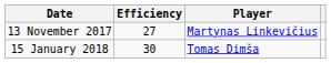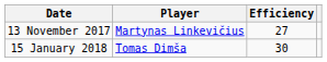 <table class="wikitable sortable" style="text-align: center;">
 <tr>
 <th align="center">Date</th>
+<th align="center">Player</th>
 <th align="center">Efficiency</th>
-<th align="center">Player</th>
 <th></th>
 </tr>
 <tr>
 <td>13 November 2017</td>
+<td align="left"> <a href='#'>Martynas Linkevičius</a></td>
 <td>27</td>
-<td align="left"> <a href='#'>Martynas Linkevičius</a></td>
 <td></td>
 </tr>
 <tr>
 <td>15 January 2018</td>
+<td align="left"> <a href='#'>Tomas Dimša</a></td>
 <td>30</td>
-<td align="left"> <a href='#'>Tomas Dimša</a></td>
 <td></td>
 </tr>
 </table>
